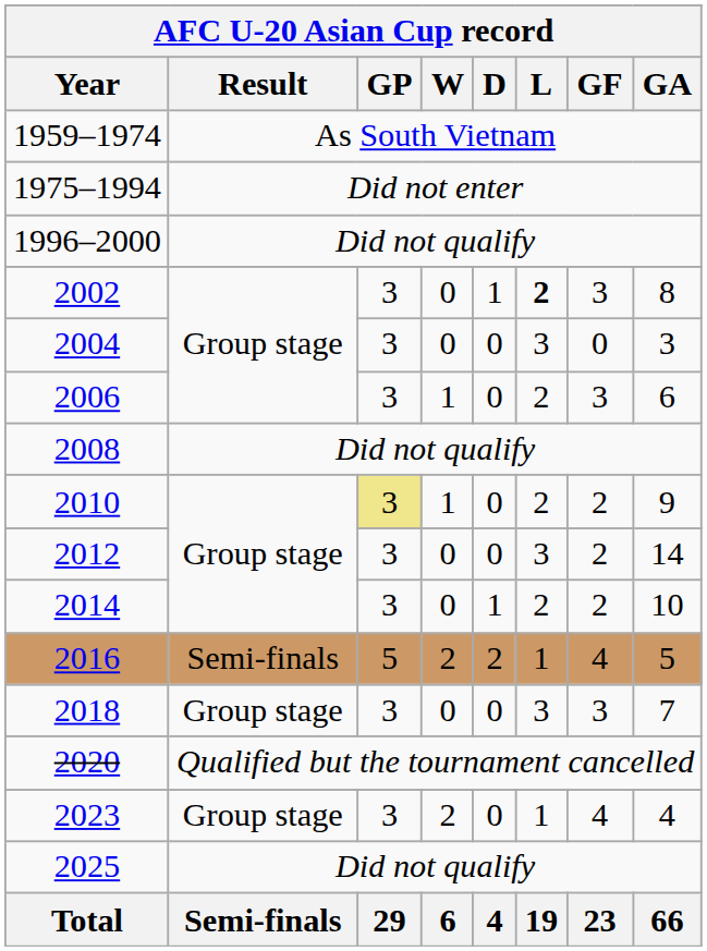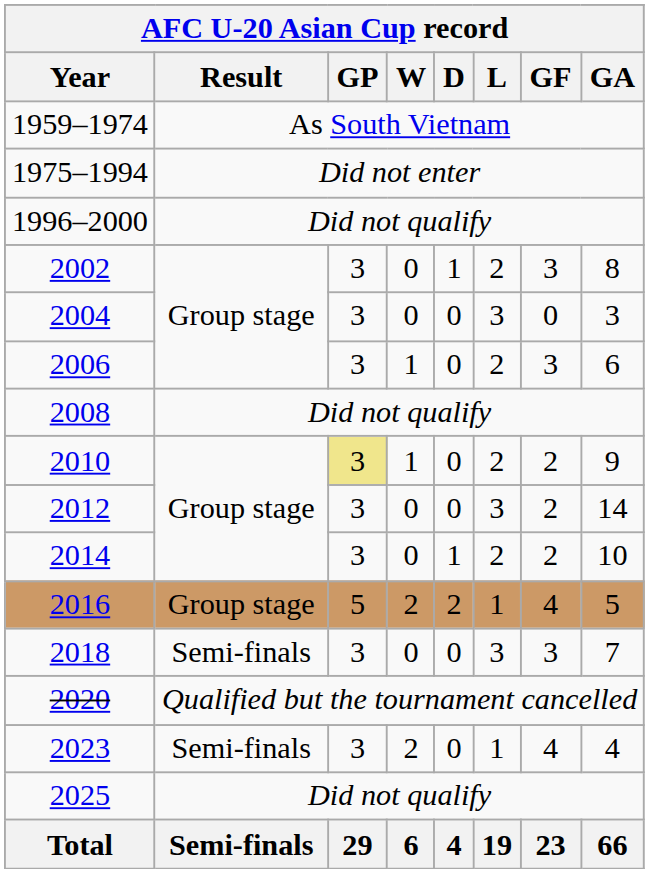 <table class="wikitable" style="text-align:center;">
 <tr>
 <th colspan=8><a href='#'>AFC U-20 Asian Cup</a> record</th>
 </tr>
 <tr>
 <th>Year</th>
 <th>Result</th>
 <th>GP</th>
 <th>W</th>
 <th>D</th>
 <th>L</th>
 <th>GF</th>
 <th>GA</th>
 </tr>
 <tr>
 <td>1959–1974</td>
 <td colspan=8>As <a href='#'>South Vietnam</a></td>
 </tr>
 <tr>
 <td>1975–1994</td>
 <td colspan=8><em>Did not enter</em></td>
 </tr>
 <tr>
 <td>1996–2000</td>
 <td colspan=8><em>Did not qualify</em></td>
 </tr>
 <tr>
 <td> <a href='#'>2002</a></td>
 <td rowspan=3>Group stage</td>
 <td>3</td>
 <td>0</td>
 <td>1</td>
-<td><strong>2</strong></td>
+<td>2</td>
 <td>3</td>
 <td>8</td>
 </tr>
 <tr>
 <td> <a href='#'>2004</a></td>
 <td>3</td>
 <td>0</td>
 <td>0</td>
 <td>3</td>
 <td>0</td>
 <td>3</td>
 </tr>
 <tr>
 <td> <a href='#'>2006</a></td>
 <td>3</td>
 <td>1</td>
 <td>0</td>
 <td>2</td>
 <td>3</td>
 <td>6</td>
 </tr>
 <tr>
 <td> <a href='#'>2008</a></td>
 <td colspan=8><em>Did not qualify</em></td>
 </tr>
 <tr>
 <td> <a href='#'>2010</a></td>
 <td rowspan=3>Group stage</td>
 <td style="background: khaki;">3</td>
 <td>1</td>
 <td>0</td>
 <td>2</td>
 <td>2</td>
 <td>9</td>
 </tr>
 <tr>
 <td> <a href='#'>2012</a></td>
 <td>3</td>
 <td>0</td>
 <td>0</td>
 <td>3</td>
 <td>2</td>
 <td>14</td>
 </tr>
 <tr>
 <td> <a href='#'>2014</a></td>
 <td>3</td>
 <td>0</td>
 <td>1</td>
 <td>2</td>
 <td>2</td>
 <td>10</td>
 </tr>
 <tr style="background-color:#cc9966;">
 <td> <a href='#'>2016</a></td>
-<td>Semi-finals</td>
+<td>Group stage</td>
 <td>5</td>
 <td>2</td>
 <td>2</td>
 <td>1</td>
 <td>4</td>
 <td>5</td>
 </tr>
 <tr>
 <td> <a href='#'>2018</a></td>
-<td>Group stage</td>
+<td>Semi-finals</td>
 <td>3</td>
 <td>0</td>
 <td>0</td>
 <td>3</td>
 <td>3</td>
 <td>7</td>
 </tr>
 <tr>
 <td> <s><a href='#'>2020</a></s></td>
 <td colspan=7><em>Qualified but the tournament cancelled</em></td>
 </tr>
 <tr>
 <td> <a href='#'>2023</a></td>
-<td>Group stage</td>
+<td>Semi-finals</td>
 <td>3</td>
 <td>2</td>
 <td>0</td>
 <td>1</td>
 <td>4</td>
 <td>4</td>
 </tr>
 <tr>
 <td> <a href='#'>2025</a></td>
 <td colspan=10><em>Did not qualify</em></td>
 </tr>
 <tr>
 <th>Total</th>
 <th>Semi-finals</th>
 <th>29</th>
 <th>6</th>
 <th>4</th>
 <th>19</th>
 <th>23</th>
 <th>66</th>
 </tr>
 </table>
